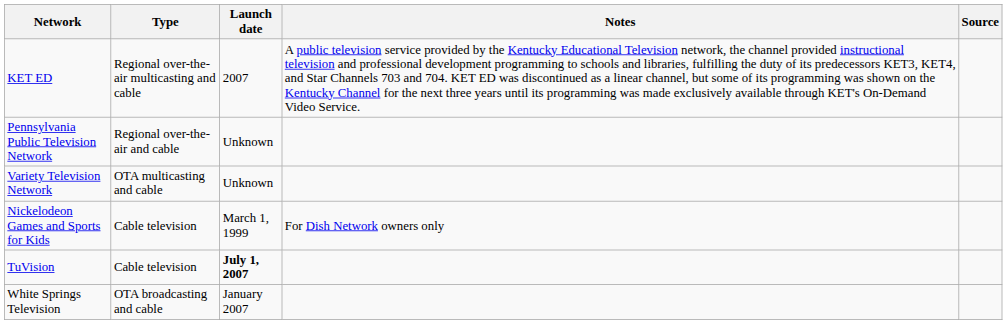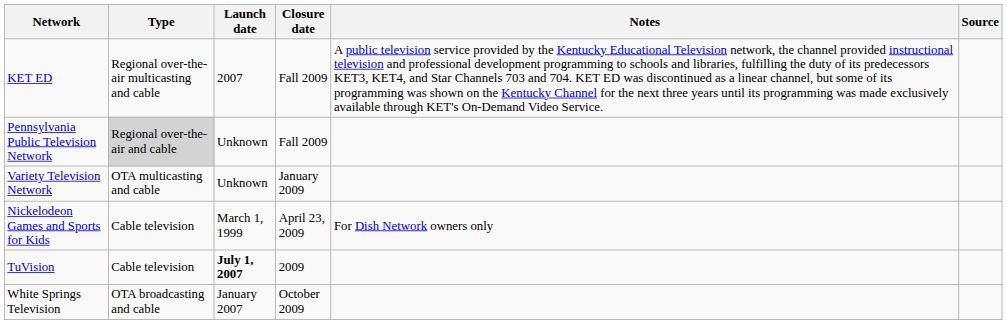 <table class="wikitable sortable">
 <tr>
 <th>Network</th>
 <th>Type</th>
 <th>Launch date</th>
+<th>Closure date</th>
 <th>Notes</th>
 <th>Source</th>
 </tr>
 <tr>
 <td><a href='#'>KET ED</a></td>
 <td>Regional over-the-air multicasting and cable</td>
 <td>2007</td>
+<td>Fall 2009</td>
 <td>A <a href='#'>public television</a> service provided by the <a href='#'>Kentucky Educational Television</a> network, the channel provided <a href='#'>instructional television</a> and professional development programming to schools and libraries, fulfilling the duty of its predecessors KET3, KET4, and Star Channels 703 and 704. KET ED was discontinued as a linear channel, but some of its programming was shown on the <a href='#'>Kentucky Channel</a> for the next three years until its programming was made exclusively available through KET's On-Demand Video Service.</td>
 <td></td>
 </tr>
 <tr>
 <td><a href='#'>Pennsylvania Public Television Network</a></td>
-<td>Regional over-the-air and cable</td>
+<td style="background: lightgrey;">Regional over-the-air and cable</td>
 <td>Unknown</td>
+<td>Fall 2009</td>
 <td></td>
 <td></td>
 </tr>
 <tr>
 <td><a href='#'>Variety Television Network</a></td>
 <td>OTA multicasting and cable</td>
 <td>Unknown</td>
+<td>January 2009</td>
 <td></td>
 <td></td>
 </tr>
 <tr>
 <td><a href='#'>Nickelodeon Games and Sports for Kids</a></td>
 <td>Cable television</td>
 <td>March 1, 1999</td>
+<td>April 23, 2009</td>
 <td>For <a href='#'>Dish Network</a> owners only</td>
 <td></td>
 </tr>
 <tr>
 <td><a href='#'>TuVision</a></td>
 <td>Cable television</td>
 <td><strong>July 1, 2007</strong></td>
+<td>2009</td>
 <td></td>
 <td></td>
 </tr>
 <tr>
 <td>White Springs Television</td>
 <td>OTA broadcasting and cable</td>
 <td>January 2007</td>
+<td>October 2009</td>
 <td></td>
 <td></td>
 </tr>
 </table>
